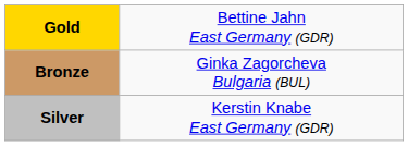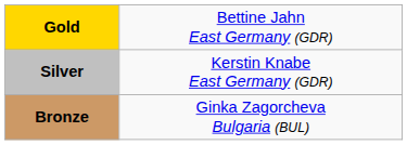 <table class="wikitable" style=" text-align:center; font-size:110%;" width="35%">
 <tr>
 <td bgcolor="gold"><strong>Gold</strong></td>
 <td> <a href='#'>Bettine Jahn</a><br><em><a href='#'>East Germany</a> <small>(GDR)</small></em></td>
 </tr>
 <tr>
+<td bgcolor="silver"><strong>Silver</strong></td>
+<td> <a href='#'>Kerstin Knabe</a><br><em><a href='#'>East Germany</a> <small>(GDR)</small></em></td>
+</tr>
+<tr>
 <td bgcolor="CC9966"><strong>Bronze</strong></td>
 <td> <a href='#'>Ginka Zagorcheva</a><br><em><a href='#'>Bulgaria</a> <small>(BUL)</small></em></td>
 </tr>
-<tr>
-<td bgcolor="silver"><strong>Silver</strong></td>
-<td> <a href='#'>Kerstin Knabe</a><br><em><a href='#'>East Germany</a> <small>(GDR)</small></em></td>
-</tr>
 </table>
